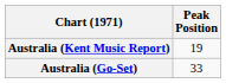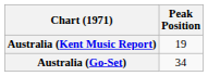 <table class="wikitable plainrowheaders">
 <tr>
 <th scope="col">Chart (1971)</th>
 <th scope="col">Peak<br>Position</th>
 </tr>
 <tr>
 <th scope="row">Australia (<a href='#'>Kent Music Report</a>)</th>
 <td style="text-align:center;">19</td>
 </tr>
 <tr>
 <th scope="row">Australia (<a href='#'>Go-Set</a>)</th>
-<td style="text-align:center;">33</td>
+<td style="text-align:center;">34</td>
 </tr>
 </table>
